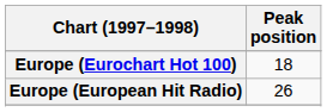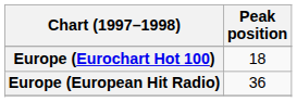 <table class="wikitable sortable plainrowheaders" style="text-align:center">
 <tr>
 <th scope="col">Chart (1997–1998)</th>
 <th scope="col">Peak<br>position</th>
 </tr>
 <tr>
 </tr>
 <tr>
 </tr>
 <tr>
 </tr>
 <tr>
 <th scope="row">Europe (<a href='#'>Eurochart Hot 100</a>)</th>
 <td align="center">18</td>
 </tr>
 <tr>
 <th scope="row">Europe (European Hit Radio)</th>
-<td style="text-align:center;">26</td>
+<td style="text-align:center;">36</td>
 </tr>
 <tr>
 </tr>
 <tr>
 </tr>
 <tr>
 </tr>
 <tr>
 </tr>
 <tr>
 </tr>
 <tr>
 </tr>
 <tr>
 </tr>
 <tr>
 </tr>
 <tr>
 </tr>
 <tr>
 </tr>
 <tr>
 </tr>
 <tr>
 </tr>
 </table>
